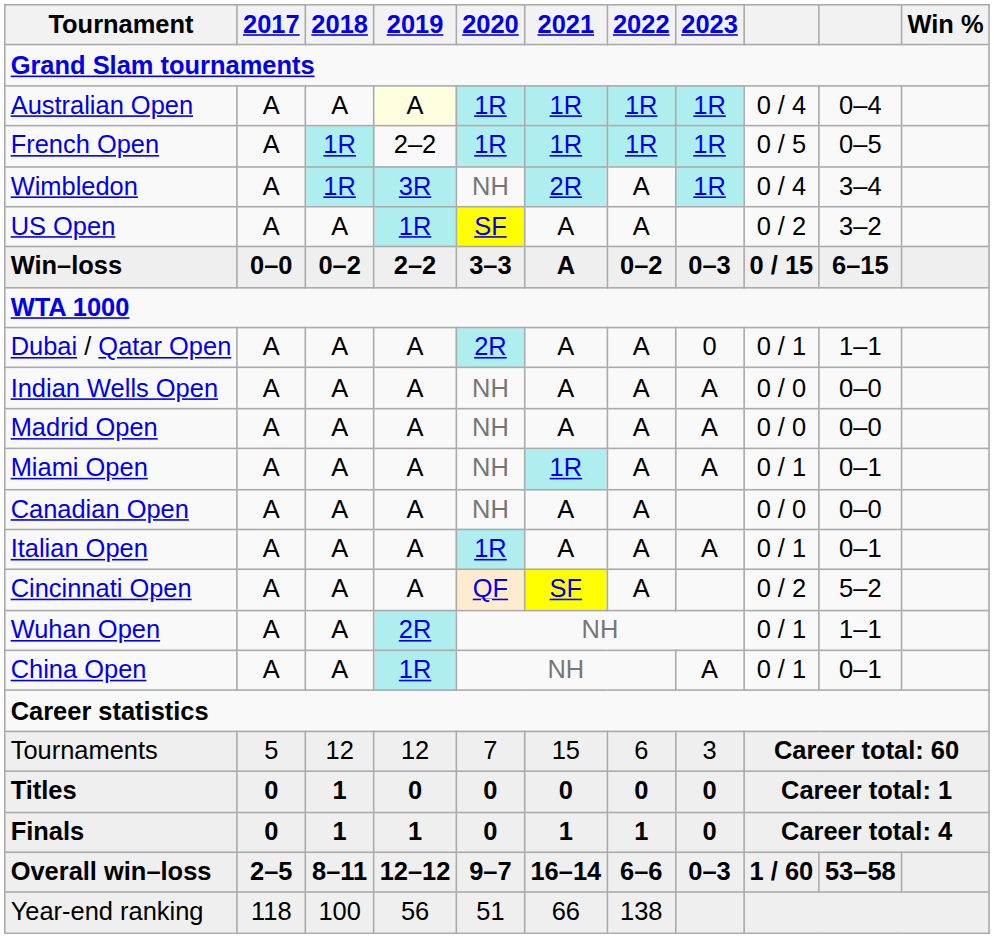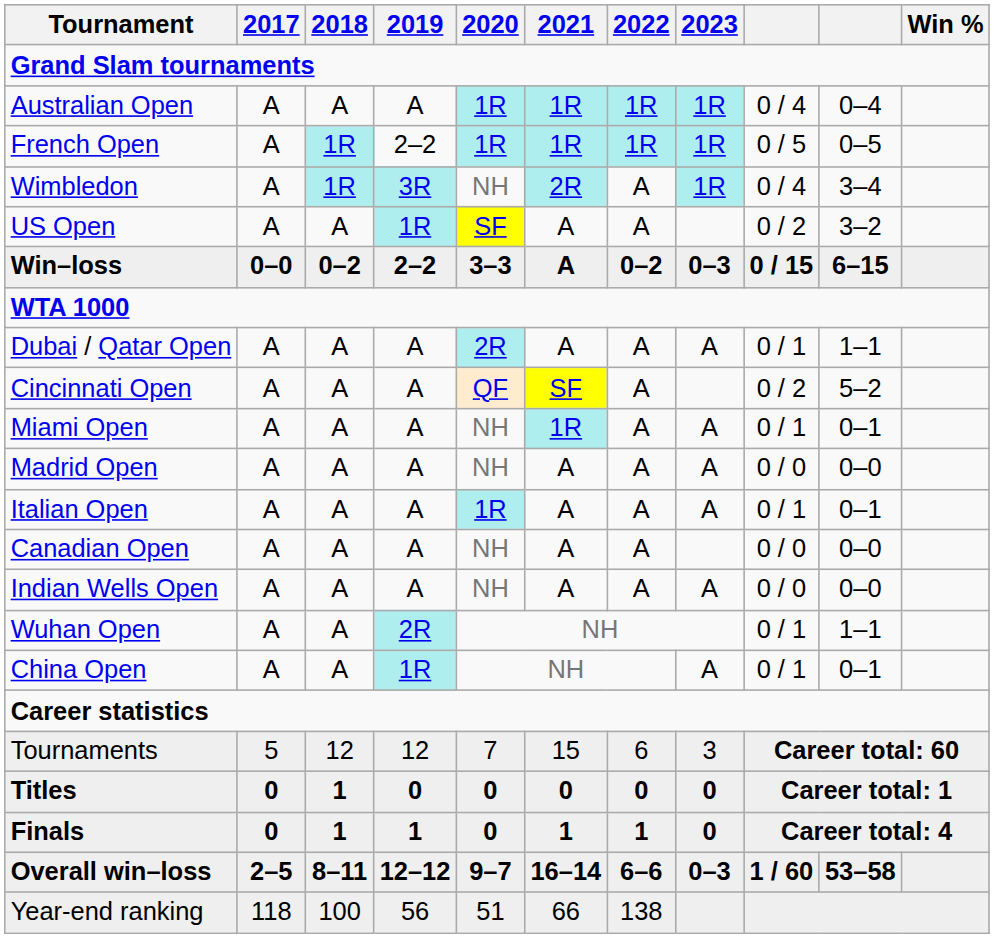 <table class="wikitable" style="text-align:center">
 <tr>
 <th>Tournament</th>
 <th><a href='#'>2017</a></th>
 <th><a href='#'>2018</a></th>
 <th><a href='#'>2019</a></th>
 <th><a href='#'>2020</a></th>
 <th><a href='#'>2021</a></th>
 <th><a href='#'>2022</a></th>
 <th><a href='#'>2023</a></th>
 <th></th>
 <th></th>
 <th>Win %</th>
 </tr>
 <tr>
 <td colspan="11" align="left"><strong><a href='#'>Grand Slam tournaments</a></strong></td>
 </tr>
 <tr>
 <td align="left"><a href='#'>Australian Open</a></td>
 <td>A</td>
 <td>A</td>
-<td style="background: lightyellow;">A</td>
+<td>A</td>
 <td bgcolor="afeeee"><a href='#'>1R</a></td>
 <td bgcolor="afeeee"><a href='#'>1R</a></td>
 <td bgcolor="afeeee"><a href='#'>1R</a></td>
 <td bgcolor="afeeee"><a href='#'>1R</a></td>
 <td>0 / 4</td>
 <td>0–4</td>
 <td></td>
 </tr>
 <tr>
 <td align="left"><a href='#'>French Open</a></td>
 <td>A</td>
 <td bgcolor="afeeee"><a href='#'>1R</a></td>
 <td>2–2</td>
 <td bgcolor="afeeee"><a href='#'>1R</a></td>
 <td bgcolor="afeeee"><a href='#'>1R</a></td>
 <td bgcolor=afeeee><a href='#'>1R</a></td>
 <td bgcolor=afeeee><a href='#'>1R</a></td>
 <td>0 / 5</td>
 <td>0–5</td>
 <td></td>
 </tr>
 <tr>
 <td align="left"><a href='#'>Wimbledon</a></td>
 <td>A</td>
 <td bgcolor="afeeee"><a href='#'>1R</a></td>
 <td bgcolor="afeeee"><a href='#'>3R</a></td>
 <td style=color:#767676>NH</td>
 <td bgcolor="afeeee"><a href='#'>2R</a></td>
 <td>A</td>
 <td bgcolor=afeeee><a href='#'>1R</a></td>
 <td>0 / 4</td>
 <td>3–4</td>
 <td></td>
 </tr>
 <tr>
 <td align="left"><a href='#'>US Open</a></td>
 <td>A</td>
 <td>A</td>
 <td bgcolor="afeeee"><a href='#'>1R</a></td>
 <td bgcolor="yellow"><a href='#'>SF</a></td>
 <td>A</td>
 <td>A</td>
 <td></td>
 <td>0 / 2</td>
 <td>3–2</td>
 <td></td>
 </tr>
 <tr style="font-weight:bold;background:#efefef">
 <td align="left">Win–loss</td>
 <td>0–0</td>
 <td>0–2</td>
 <td>2–2</td>
 <td>3–3</td>
 <td>A</td>
 <td>0–2</td>
 <td>0–3</td>
 <td>0 / 15</td>
 <td>6–15</td>
 <td></td>
 </tr>
 <tr>
 <td colspan="11" align="left"><strong><a href='#'>WTA 1000</a></strong></td>
 </tr>
 <tr>
 <td align=left><a href='#'>Dubai</a> / <a href='#'>Qatar Open</a></td>
 <td>A</td>
 <td>A</td>
 <td>A</td>
 <td bgcolor=afeeee><a href='#'>2R</a></td>
 <td>A</td>
 <td>A</td>
-<td>0</td>
+<td>A</td>
 <td>0 / 1</td>
 <td>1–1</td>
 <td></td>
 </tr>
 <tr>
-<td align=left><a href='#'>Indian Wells Open</a></td>
+<td align=left><a href='#'>Cincinnati Open</a></td>
+<td>A</td>
+<td>A</td>
+<td>A</td>
+<td bgcolor=ffebcd><a href='#'>QF</a></td>
+<td bgcolor=yellow><a href='#'>SF</a></td>
+<td>A</td>
+<td></td>
+<td>0 / 2</td>
+<td>5–2</td>
+<td></td>
+</tr>
+<tr>
+<td align=left><a href='#'>Miami Open</a></td>
 <td>A</td>
 <td>A</td>
 <td>A</td>
 <td style=color:#767676>NH</td>
+<td bgcolor=afeeee><a href='#'>1R</a></td>
 <td>A</td>
 <td>A</td>
-<td>A</td>
-<td>0 / 0</td>
-<td>0–0</td>
+<td>0 / 1</td>
+<td>0–1</td>
 <td></td>
 </tr>
 <tr>
 <td align=left><a href='#'>Madrid Open</a></td>
 <td>A</td>
 <td>A</td>
 <td>A</td>
 <td style=color:#767676>NH</td>
 <td>A</td>
 <td>A</td>
 <td>A</td>
 <td>0 / 0</td>
 <td>0–0</td>
 <td></td>
 </tr>
 <tr>
-<td align=left><a href='#'>Miami Open</a></td>
+<td align=left><a href='#'>Italian Open</a></td>
 <td>A</td>
 <td>A</td>
 <td>A</td>
-<td style=color:#767676>NH</td>
 <td bgcolor=afeeee><a href='#'>1R</a></td>
+<td>A</td>
 <td>A</td>
 <td>A</td>
 <td>0 / 1</td>
 <td>0–1</td>
 <td></td>
 </tr>
 <tr>
 <td align=left><a href='#'>Canadian Open</a></td>
 <td>A</td>
 <td>A</td>
 <td>A</td>
 <td style=color:#767676>NH</td>
 <td>A</td>
 <td>A</td>
 <td></td>
 <td>0 / 0</td>
 <td>0–0</td>
 <td></td>
 </tr>
 <tr>
-<td align=left><a href='#'>Italian Open</a></td>
+<td align=left><a href='#'>Indian Wells Open</a></td>
 <td>A</td>
 <td>A</td>
 <td>A</td>
-<td bgcolor=afeeee><a href='#'>1R</a></td>
+<td style=color:#767676>NH</td>
 <td>A</td>
 <td>A</td>
 <td>A</td>
-<td>0 / 1</td>
-<td>0–1</td>
-<td></td>
-</tr>
-<tr>
-<td align=left><a href='#'>Cincinnati Open</a></td>
-<td>A</td>
-<td>A</td>
-<td>A</td>
-<td bgcolor=ffebcd><a href='#'>QF</a></td>
-<td bgcolor=yellow><a href='#'>SF</a></td>
-<td>A</td>
-<td></td>
-<td>0 / 2</td>
-<td>5–2</td>
+<td>0 / 0</td>
+<td>0–0</td>
 <td></td>
 </tr>
 <tr>
 <td align=left><a href='#'>Wuhan Open</a></td>
 <td>A</td>
 <td>A</td>
 <td bgcolor=afeeee><a href='#'>2R</a></td>
 <td colspan="4" style="color:#767676">NH</td>
 <td>0 / 1</td>
 <td>1–1</td>
 <td></td>
 </tr>
 <tr>
 <td align=left><a href='#'>China Open</a></td>
 <td>A</td>
 <td>A</td>
 <td bgcolor=afeeee><a href='#'>1R</a></td>
 <td colspan="3" style="color:#767676">NH</td>
 <td>A</td>
 <td>0 / 1</td>
 <td>0–1</td>
 <td></td>
 </tr>
 <tr>
 <td colspan="11" align="left"><strong>Career statistics</strong></td>
 </tr>
 <tr bgcolor=efefef>
 <td align=left>Tournaments</td>
 <td>5</td>
 <td>12</td>
 <td>12</td>
 <td>7</td>
 <td>15</td>
 <td>6</td>
 <td>3</td>
 <td colspan="3"><strong>Career total: 60</strong></td>
 </tr>
 <tr style="font-weight:bold;background:#efefef">
 <td align=left>Titles</td>
 <td>0</td>
 <td>1</td>
 <td>0</td>
 <td>0</td>
 <td>0</td>
 <td>0</td>
 <td>0</td>
 <td colspan="3">Career total: 1</td>
 </tr>
 <tr style="font-weight:bold;background:#efefef">
 <td align=left>Finals</td>
 <td>0</td>
 <td>1</td>
 <td>1</td>
 <td>0</td>
 <td>1</td>
 <td>1</td>
 <td>0</td>
 <td colspan="3">Career total: 4</td>
 </tr>
 <tr style="font-weight:bold;background:#efefef">
 <td align=left>Overall win–loss</td>
 <td>2–5</td>
 <td>8–11</td>
 <td>12–12</td>
 <td>9–7</td>
 <td>16–14</td>
 <td>6–6</td>
 <td>0–3</td>
 <td>1 / 60</td>
 <td>53–58</td>
 <td></td>
 </tr>
 <tr bgcolor=efefef>
 <td align=left>Year-end ranking</td>
 <td>118</td>
 <td>100</td>
 <td>56</td>
 <td>51</td>
 <td>66</td>
 <td>138</td>
 <td></td>
 <td colspan="3"></td>
 </tr>
 </table>
